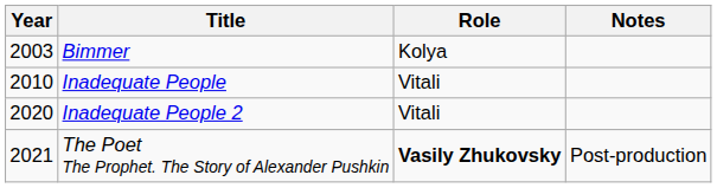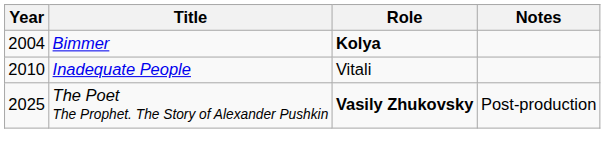 <table class="wikitable sortable">
 <tr>
 <th>Year</th>
 <th>Title</th>
 <th>Role</th>
 <th class="unsortable">Notes</th>
 </tr>
 <tr>
-<td>2003</td>
+<td>2004</td>
 <td><em><a href='#'>Bimmer</a></em></td>
-<td>Kolya</td>
+<td><strong>Kolya</strong></td>
 <td></td>
 </tr>
 <tr>
 <td>2010</td>
 <td><em><a href='#'>Inadequate People</a></em></td>
 <td>Vitali</td>
 <td></td>
 </tr>
 <tr>
-<td>2020</td>
-<td><em><a href='#'>Inadequate People 2</a></em></td>
-<td>Vitali</td>
-<td></td>
-</tr>
-<tr>
-<td>2021</td>
+<td>2025</td>
 <td><em>The Poet</em> <br> <small><em>The Prophet. The Story of Alexander Pushkin</em></small></td>
 <td><strong>Vasily Zhukovsky</strong></td>
 <td>Post-production</td>
 </tr>
 </table>
